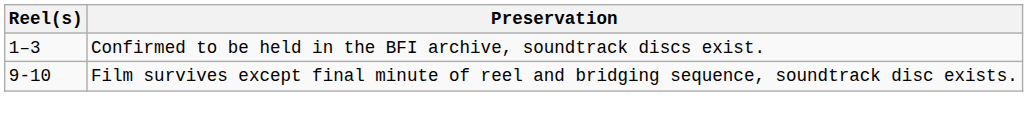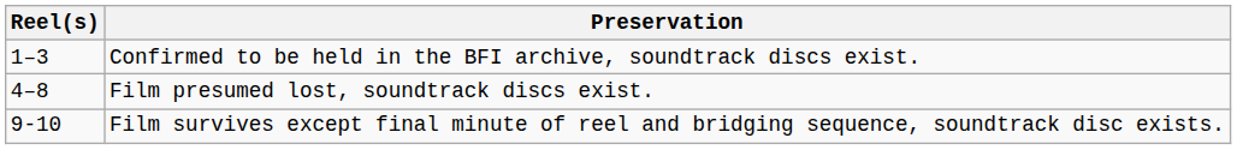 <table class="wikitable">
 <tr>
 <th scope="col">Reel(s)</th>
 <th scope="col">Preservation</th>
 </tr>
 <tr>
 <td scope="row">1–3</td>
 <td>Confirmed to be held in the BFI archive, soundtrack discs exist.</td>
 </tr>
 <tr>
+<td scope="row">4–8</td>
+<td>Film presumed lost, soundtrack discs exist.</td>
+</tr>
+<tr>
 <td scope="row">9-10</td>
 <td>Film survives except final minute of reel and bridging sequence, soundtrack disc exists.</td>
 </tr>
 </table>
